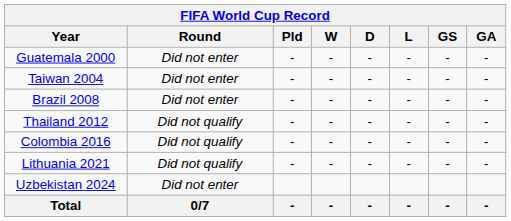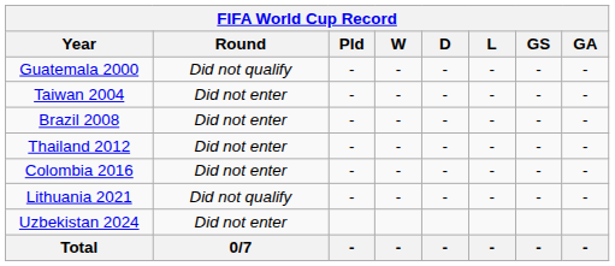 <table class="wikitable" style="text-align: center;font-size:90%;">
 <tr>
 <th colspan=8><a href='#'>FIFA World Cup Record</a></th>
 </tr>
 <tr>
 <th width=125>Year</th>
 <th width=150>Round</th>
 <th width=35>Pld</th>
 <th width=35>W</th>
 <th width=35>D</th>
 <th width=35>L</th>
 <th width=35>GS</th>
 <th width=35>GA</th>
 </tr>
 <tr>
 <td><a href='#'>Guatemala 2000</a></td>
-<td><em>Did not enter</em></td>
+<td><em>Did not qualify</em></td>
 <td>-</td>
 <td>-</td>
 <td>-</td>
 <td>-</td>
 <td>-</td>
 <td>-</td>
 </tr>
 <tr>
 <td><a href='#'>Taiwan 2004</a></td>
 <td><em>Did not enter</em></td>
 <td>-</td>
 <td>-</td>
 <td>-</td>
 <td>-</td>
 <td>-</td>
 <td>-</td>
 </tr>
 <tr>
 <td><a href='#'>Brazil 2008</a></td>
 <td><em>Did not enter</em></td>
 <td>-</td>
 <td>-</td>
 <td>-</td>
 <td>-</td>
 <td>-</td>
 <td>-</td>
 </tr>
 <tr>
 <td><a href='#'>Thailand 2012</a></td>
-<td><em>Did not qualify</em></td>
+<td><em>Did not enter</em></td>
 <td>-</td>
 <td>-</td>
 <td>-</td>
 <td>-</td>
 <td>-</td>
 <td>-</td>
 </tr>
 <tr>
 <td><a href='#'>Colombia 2016</a></td>
-<td><em>Did not qualify</em></td>
+<td><em>Did not enter</em></td>
 <td>-</td>
 <td>-</td>
 <td>-</td>
 <td>-</td>
 <td>-</td>
 <td>-</td>
 </tr>
 <tr>
 <td><a href='#'>Lithuania 2021</a></td>
 <td><em>Did not qualify</em></td>
 <td>-</td>
 <td>-</td>
 <td>-</td>
 <td>-</td>
 <td>-</td>
 <td>-</td>
 </tr>
 <tr>
 <td><a href='#'>Uzbekistan 2024</a></td>
 <td><em>Did not enter</em></td>
 <td></td>
 <td></td>
 <td></td>
 <td></td>
 <td></td>
 <td></td>
 </tr>
 <tr>
 <th><strong>Total</strong></th>
 <th>0/7</th>
 <th>-</th>
 <th>-</th>
 <th>-</th>
 <th>-</th>
 <th>-</th>
 <th>-</th>
 </tr>
 </table>
